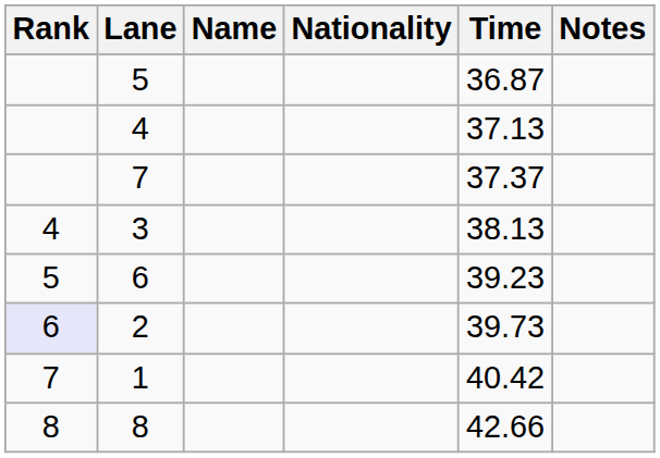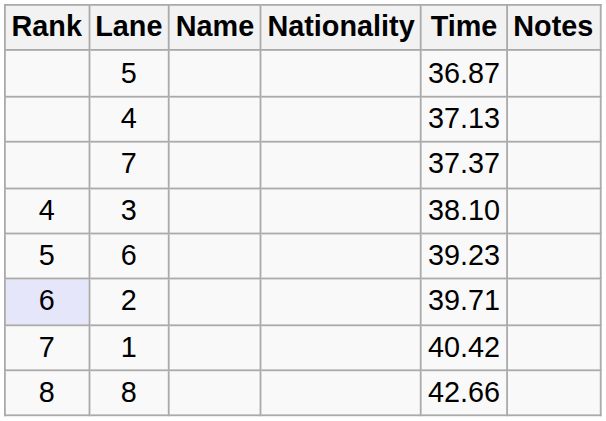 <table class="wikitable sortable" style="text-align:center">
 <tr>
 <th>Rank</th>
 <th>Lane</th>
 <th>Name</th>
 <th>Nationality</th>
 <th>Time</th>
 <th>Notes</th>
 </tr>
 <tr>
 <td></td>
 <td>5</td>
 <td align=left></td>
 <td align=left></td>
 <td>36.87</td>
 <td></td>
 </tr>
 <tr>
 <td></td>
 <td>4</td>
 <td align=left></td>
 <td align=left></td>
 <td>37.13</td>
 <td></td>
 </tr>
 <tr>
 <td></td>
 <td>7</td>
 <td align=left></td>
 <td align=left></td>
 <td>37.37</td>
 <td></td>
 </tr>
 <tr>
 <td>4</td>
 <td>3</td>
 <td align=left></td>
 <td align=left></td>
-<td>38.13</td>
+<td>38.10</td>
 <td></td>
 </tr>
 <tr>
 <td>5</td>
 <td>6</td>
 <td align=left></td>
 <td align=left></td>
 <td>39.23</td>
 <td></td>
 </tr>
 <tr>
 <td style="background: lavender;">6</td>
 <td>2</td>
 <td align=left></td>
 <td align=left></td>
-<td>39.73</td>
+<td>39.71</td>
 <td></td>
 </tr>
 <tr>
 <td>7</td>
 <td>1</td>
 <td align=left></td>
 <td align=left></td>
 <td>40.42</td>
 <td></td>
 </tr>
 <tr>
 <td>8</td>
 <td>8</td>
 <td align=left></td>
 <td align=left></td>
 <td>42.66</td>
 <td></td>
 </tr>
 </table>
